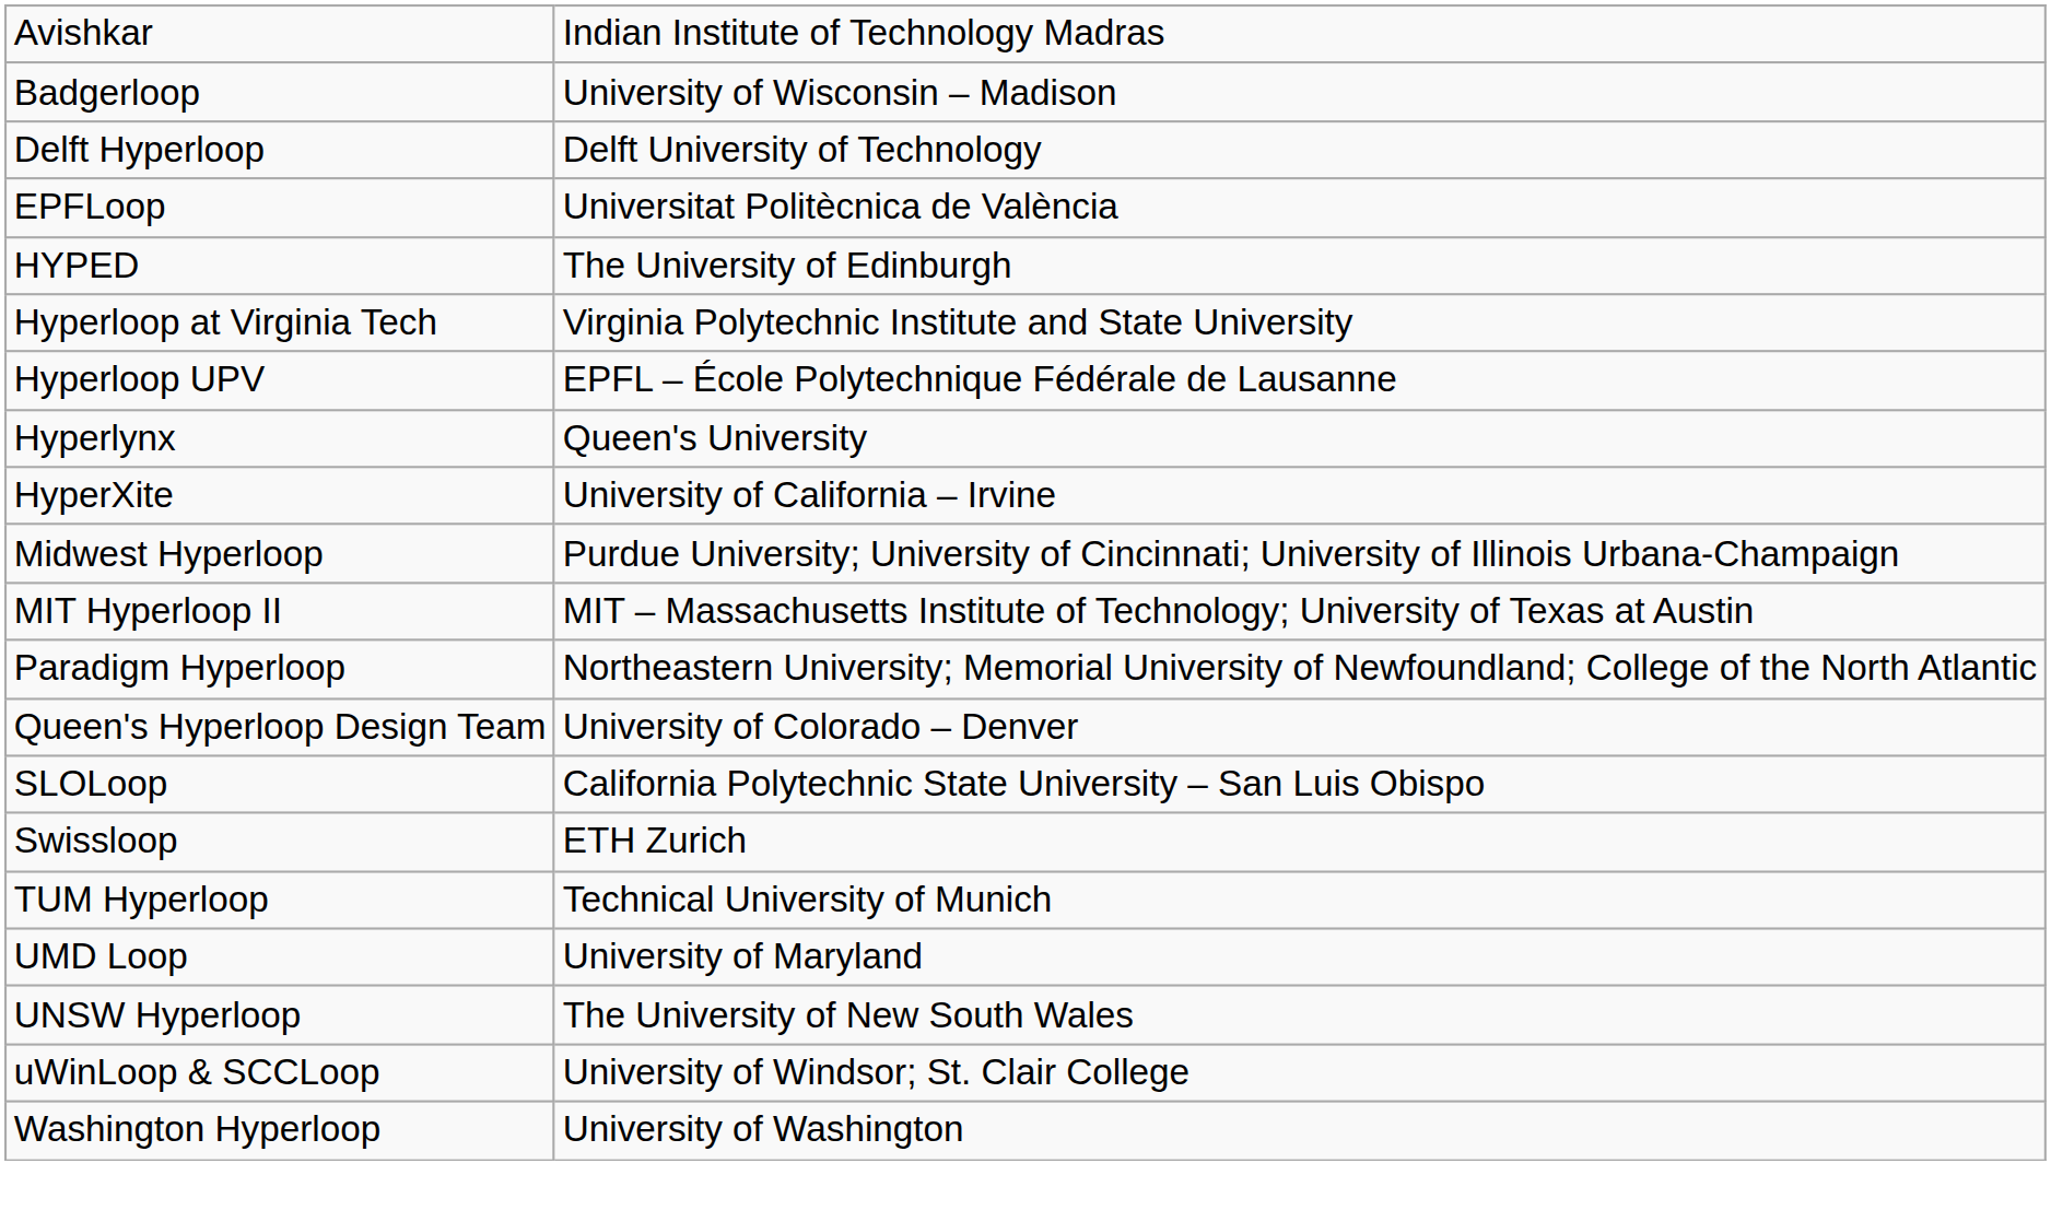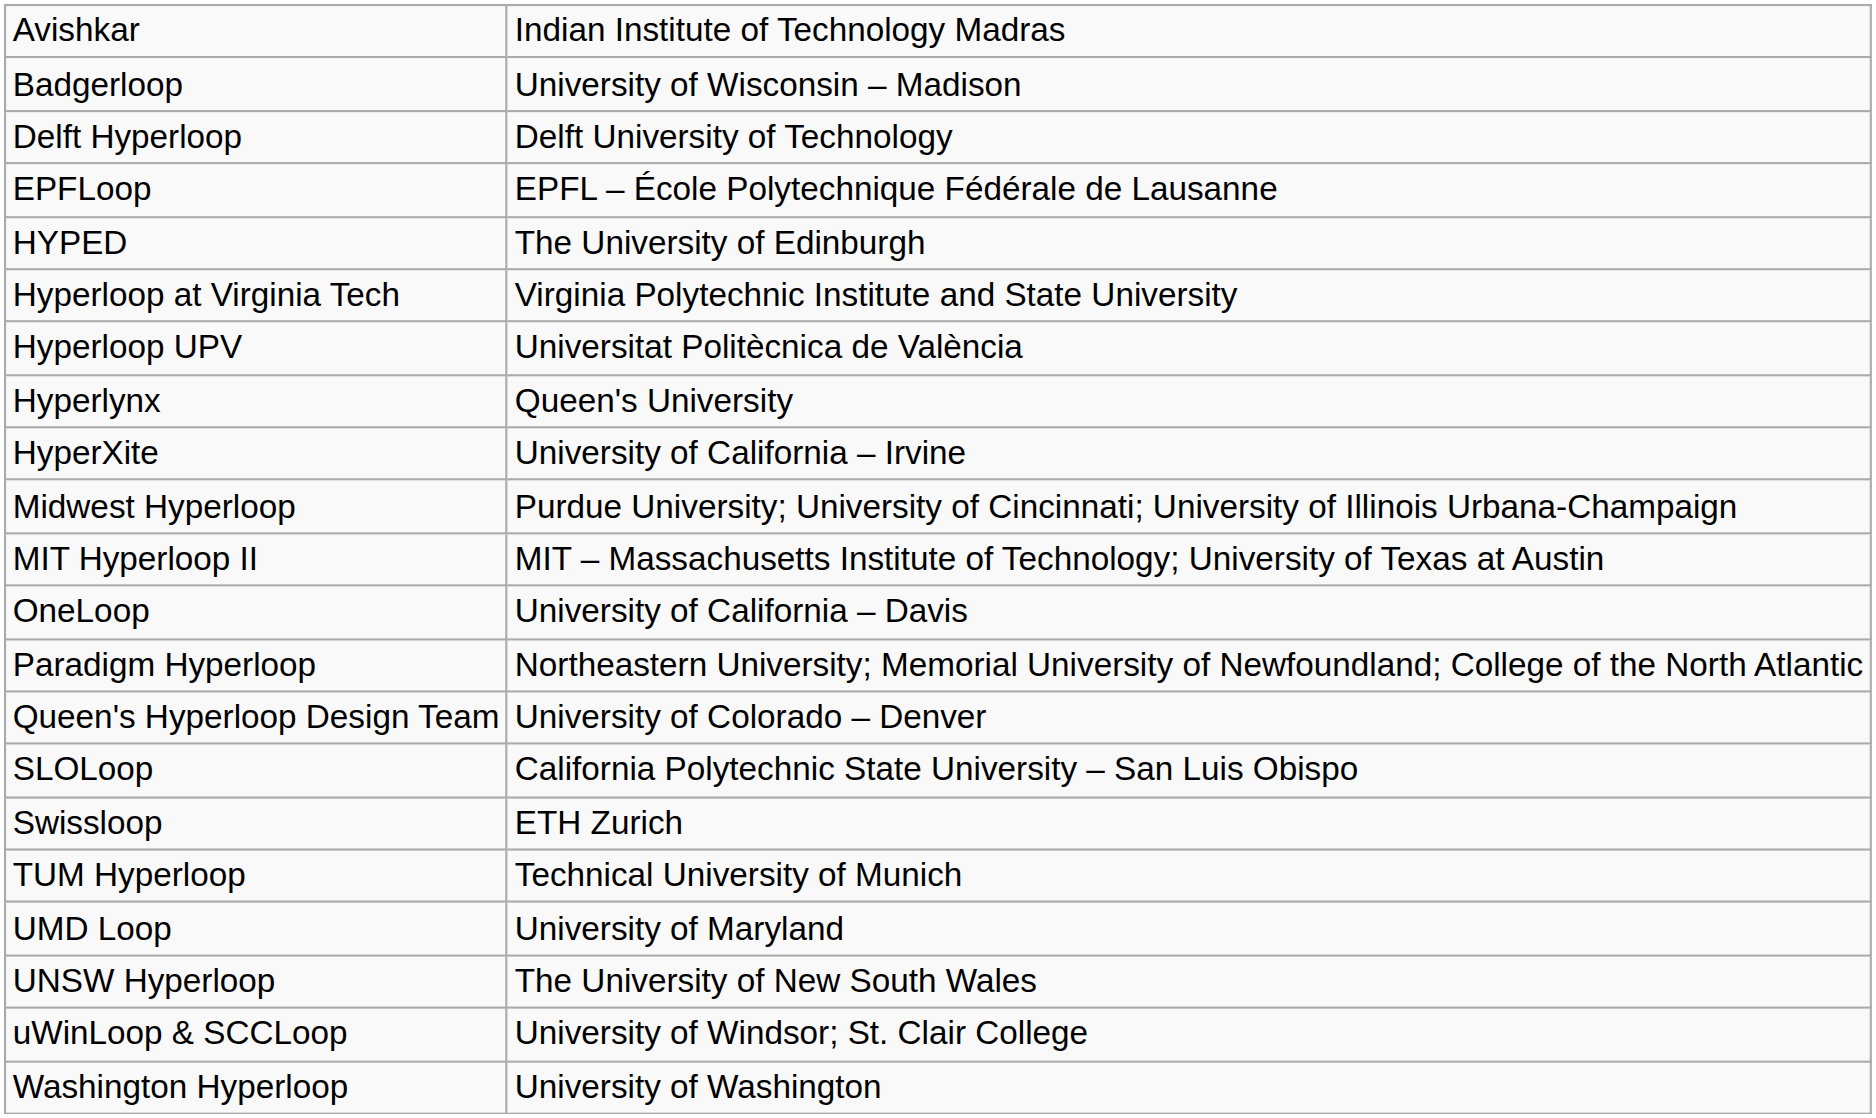 <table class="wikitable">
 <tr>
 <td>Avishkar</td>
 <td>Indian Institute of Technology Madras</td>
 </tr>
 <tr>
 <td>Badgerloop</td>
 <td>University of Wisconsin – Madison</td>
 </tr>
 <tr>
 <td>Delft Hyperloop</td>
 <td>Delft University of Technology</td>
 </tr>
 <tr>
 <td>EPFLoop</td>
-<td>Universitat Politècnica de València</td>
+<td>EPFL – École Polytechnique Fédérale de Lausanne</td>
 </tr>
 <tr>
 <td>HYPED</td>
 <td>The University of Edinburgh</td>
 </tr>
 <tr>
 <td>Hyperloop at Virginia Tech</td>
 <td>Virginia Polytechnic Institute and State University</td>
 </tr>
 <tr>
 <td>Hyperloop UPV</td>
-<td>EPFL – École Polytechnique Fédérale de Lausanne</td>
+<td>Universitat Politècnica de València</td>
 </tr>
 <tr>
 <td>Hyperlynx</td>
 <td>Queen's University</td>
 </tr>
 <tr>
 <td>HyperXite</td>
 <td>University of California – Irvine</td>
 </tr>
 <tr>
 <td>Midwest Hyperloop</td>
 <td>Purdue University; University of Cincinnati; University of Illinois Urbana-Champaign</td>
 </tr>
 <tr>
 <td>MIT Hyperloop II</td>
 <td>MIT – Massachusetts Institute of Technology; University of Texas at Austin</td>
+</tr>
+<tr>
+<td>OneLoop</td>
+<td>University of California – Davis</td>
 </tr>
 <tr>
 <td>Paradigm Hyperloop</td>
 <td>Northeastern University; Memorial University of Newfoundland; College of the North Atlantic</td>
 </tr>
 <tr>
 <td>Queen's Hyperloop Design Team</td>
 <td>University of Colorado – Denver</td>
 </tr>
 <tr>
 <td>SLOLoop</td>
 <td>California Polytechnic State University – San Luis Obispo</td>
 </tr>
 <tr>
 <td>Swissloop</td>
 <td>ETH Zurich</td>
 </tr>
 <tr>
 <td>TUM Hyperloop</td>
 <td>Technical University of Munich</td>
 </tr>
 <tr>
 <td>UMD Loop</td>
 <td>University of Maryland</td>
 </tr>
 <tr>
 <td>UNSW Hyperloop</td>
 <td>The University of New South Wales</td>
 </tr>
 <tr>
 <td>uWinLoop & SCCLoop</td>
 <td>University of Windsor; St. Clair College</td>
 </tr>
 <tr>
 <td>Washington Hyperloop</td>
 <td>University of Washington</td>
 </tr>
 </table>
